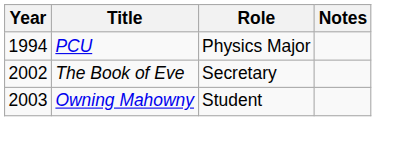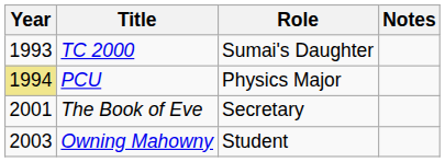 <table class="wikitable sortable">
 <tr>
 <th>Year</th>
 <th>Title</th>
 <th>Role</th>
 <th>Notes</th>
 </tr>
 <tr>
-<td>1994</td>
+<td>1993</td>
+<td><a href='#'><em>TC 2000</em></a></td>
+<td>Sumai's Daughter</td>
+<td></td>
+</tr>
+<tr>
+<td style="background: khaki;">1994</td>
 <td><a href='#'><em>PCU</em></a></td>
 <td>Physics Major</td>
 <td></td>
 </tr>
 <tr>
-<td>2002</td>
+<td>2001</td>
 <td><em>The Book of Eve</em></td>
 <td>Secretary</td>
 <td></td>
 </tr>
 <tr>
 <td>2003</td>
 <td><em><a href='#'>Owning Mahowny</a></em></td>
 <td>Student</td>
 <td></td>
 </tr>
 </table>
